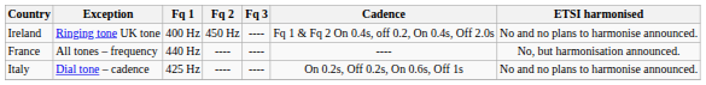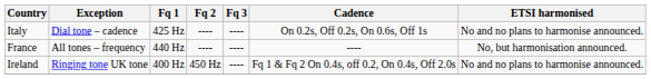 <table class="wikitable">
 <tr>
 <th>Country</th>
 <th>Exception</th>
 <th>Fq 1</th>
 <th>Fq 2</th>
 <th>Fq 3</th>
 <th>Cadence</th>
 <th>ETSI harmonised</th>
 </tr>
 <tr>
-<td>Ireland</td>
-<td><a href='#'>Ringing tone</a> UK tone</td>
-<td align=center>400 Hz</td>
-<td align=center>450 Hz</td>
+<td>Italy</td>
+<td><a href='#'>Dial tone</a> – cadence</td>
+<td align=center>425 Hz</td>
 <td align=center>----</td>
-<td align=center>Fq 1 & Fq 2 On 0.4s, off 0.2, On 0.4s, Off 2.0s</td>
+<td align=center>----</td>
+<td align=center>On 0.2s, Off 0.2s, On 0.6s, Off 1s</td>
 <td align=center>No and no plans to harmonise announced.</td>
 </tr>
 <tr>
 <td>France</td>
 <td>All tones – frequency</td>
 <td align=center>440 Hz</td>
 <td align=center>----</td>
 <td align=center>----</td>
 <td align=center>----</td>
 <td align=center>No, but harmonisation announced.</td>
 </tr>
 <tr>
-<td>Italy</td>
-<td><a href='#'>Dial tone</a> – cadence</td>
-<td align=center>425 Hz</td>
+<td>Ireland</td>
+<td><a href='#'>Ringing tone</a> UK tone</td>
+<td align=center>400 Hz</td>
+<td align=center>450 Hz</td>
 <td align=center>----</td>
-<td align=center>----</td>
-<td align=center>On 0.2s, Off 0.2s, On 0.6s, Off 1s</td>
+<td align=center>Fq 1 & Fq 2 On 0.4s, off 0.2, On 0.4s, Off 2.0s</td>
 <td align=center>No and no plans to harmonise announced.</td>
 </tr>
 <tr>
 </tr>
 </table>
